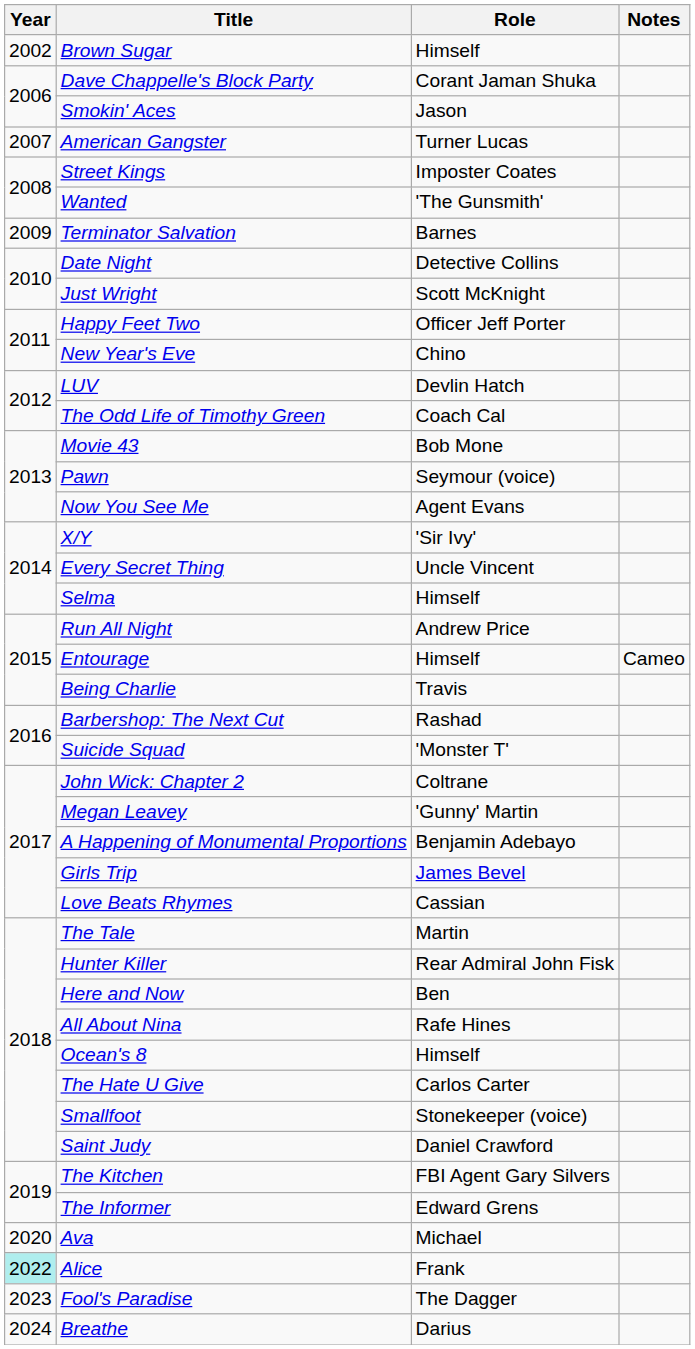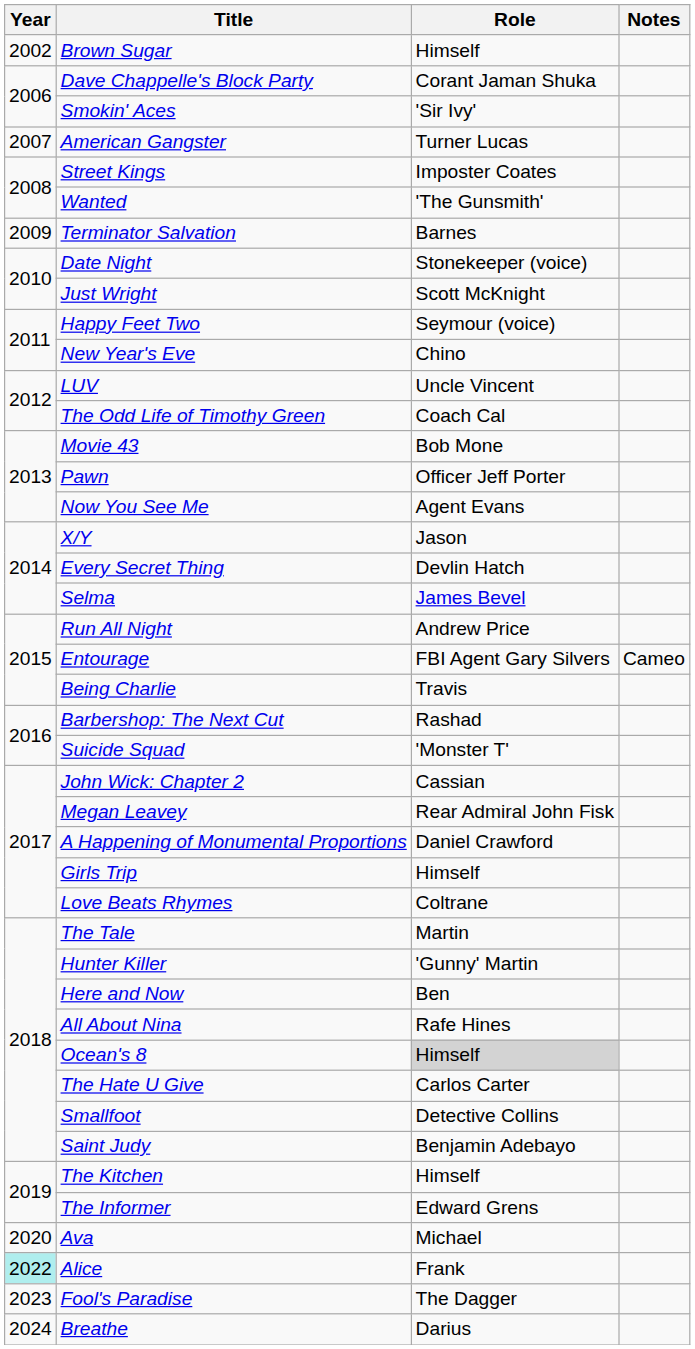 <table class="wikitable sortable">
 <tr>
 <th>Year</th>
 <th>Title</th>
 <th>Role</th>
 <th>Notes</th>
 </tr>
 <tr>
 <td>2002</td>
 <td><em><a href='#'>Brown Sugar</a></em></td>
 <td>Himself</td>
 <td></td>
 </tr>
 <tr>
 <td rowspan=2>2006</td>
 <td><em><a href='#'>Dave Chappelle's Block Party</a></em></td>
 <td>Corant Jaman Shuka</td>
 <td></td>
 </tr>
 <tr>
 <td><em><a href='#'>Smokin' Aces</a></em></td>
-<td>Jason</td>
+<td>'Sir Ivy'</td>
 <td></td>
 </tr>
 <tr>
 <td>2007</td>
 <td><em><a href='#'>American Gangster</a></em></td>
 <td>Turner Lucas</td>
 <td></td>
 </tr>
 <tr>
 <td rowspan=2>2008</td>
 <td><em><a href='#'>Street Kings</a></em></td>
 <td>Imposter Coates</td>
 <td></td>
 </tr>
 <tr>
 <td><em><a href='#'>Wanted</a></em></td>
 <td>'The Gunsmith'</td>
 <td></td>
 </tr>
 <tr>
 <td>2009</td>
 <td><em><a href='#'>Terminator Salvation</a></em></td>
 <td>Barnes</td>
 <td></td>
 </tr>
 <tr>
 <td rowspan=2>2010</td>
 <td><em><a href='#'>Date Night</a></em></td>
-<td>Detective Collins</td>
+<td>Stonekeeper (voice)</td>
 <td></td>
 </tr>
 <tr>
 <td><em><a href='#'>Just Wright</a></em></td>
 <td>Scott McKnight</td>
 <td></td>
 </tr>
 <tr>
 <td rowspan=2>2011</td>
 <td><em><a href='#'>Happy Feet Two</a></em></td>
-<td>Officer Jeff Porter</td>
+<td>Seymour (voice)</td>
 <td></td>
 </tr>
 <tr>
 <td><em><a href='#'>New Year's Eve</a></em></td>
 <td>Chino</td>
 <td></td>
 </tr>
 <tr>
 <td rowspan=2>2012</td>
 <td><em><a href='#'>LUV</a></em></td>
-<td>Devlin Hatch</td>
+<td>Uncle Vincent</td>
 <td></td>
 </tr>
 <tr>
 <td><em><a href='#'>The Odd Life of Timothy Green</a></em></td>
 <td>Coach Cal</td>
 <td></td>
 </tr>
 <tr>
 <td rowspan=3>2013</td>
 <td><em><a href='#'>Movie 43</a></em></td>
 <td>Bob Mone</td>
 <td></td>
 </tr>
 <tr>
 <td><em><a href='#'>Pawn</a></em></td>
-<td>Seymour (voice)</td>
+<td>Officer Jeff Porter</td>
 <td></td>
 </tr>
 <tr>
 <td><em><a href='#'>Now You See Me</a></em></td>
 <td>Agent Evans</td>
 <td></td>
 </tr>
 <tr>
 <td rowspan=3>2014</td>
 <td><em><a href='#'>X/Y</a></em></td>
-<td>'Sir Ivy'</td>
+<td>Jason</td>
 <td></td>
 </tr>
 <tr>
 <td><em><a href='#'>Every Secret Thing</a></em></td>
-<td>Uncle Vincent</td>
+<td>Devlin Hatch</td>
 <td></td>
 </tr>
 <tr>
 <td><em><a href='#'>Selma</a></em></td>
-<td>Himself</td>
+<td><a href='#'>James Bevel</a></td>
 <td></td>
 </tr>
 <tr>
 <td rowspan="3">2015</td>
 <td><em><a href='#'>Run All Night</a></em></td>
 <td>Andrew Price</td>
 <td></td>
 </tr>
 <tr>
 <td><em><a href='#'>Entourage</a></em></td>
-<td>Himself</td>
+<td>FBI Agent Gary Silvers</td>
 <td>Cameo</td>
 </tr>
 <tr>
 <td><em><a href='#'>Being Charlie</a></em></td>
 <td>Travis</td>
 <td></td>
 </tr>
 <tr>
 <td rowspan=2>2016</td>
 <td><em><a href='#'>Barbershop: The Next Cut</a></em></td>
 <td>Rashad</td>
 <td></td>
 </tr>
 <tr>
 <td><em><a href='#'>Suicide Squad</a></em></td>
 <td>'Monster T'</td>
 <td></td>
 </tr>
 <tr>
 <td rowspan=5>2017</td>
 <td><em><a href='#'>John Wick: Chapter 2</a></em></td>
-<td>Coltrane</td>
+<td>Cassian</td>
 <td></td>
 </tr>
 <tr>
 <td><em><a href='#'>Megan Leavey</a></em></td>
-<td>'Gunny' Martin</td>
+<td>Rear Admiral John Fisk</td>
 <td></td>
 </tr>
 <tr>
 <td><em><a href='#'>A Happening of Monumental Proportions</a></em></td>
-<td>Benjamin Adebayo</td>
+<td>Daniel Crawford</td>
 <td></td>
 </tr>
 <tr>
 <td><em><a href='#'>Girls Trip</a></em></td>
-<td><a href='#'>James Bevel</a></td>
+<td>Himself</td>
 <td></td>
 </tr>
 <tr>
 <td><em><a href='#'>Love Beats Rhymes</a></em></td>
-<td>Cassian</td>
+<td>Coltrane</td>
 <td></td>
 </tr>
 <tr>
 <td rowspan=8>2018</td>
 <td><em><a href='#'>The Tale</a></em></td>
 <td>Martin</td>
 <td></td>
 </tr>
 <tr>
 <td><em><a href='#'>Hunter Killer</a></em></td>
-<td>Rear Admiral John Fisk</td>
+<td>'Gunny' Martin</td>
 <td></td>
 </tr>
 <tr>
 <td><em><a href='#'>Here and Now</a></em></td>
 <td>Ben</td>
 <td></td>
 </tr>
 <tr>
 <td><em><a href='#'>All About Nina</a></em></td>
 <td>Rafe Hines</td>
 <td></td>
 </tr>
 <tr>
 <td><em><a href='#'>Ocean's 8</a></em></td>
-<td>Himself</td>
+<td style="background: lightgrey;">Himself</td>
 <td></td>
 </tr>
 <tr>
 <td><em><a href='#'>The Hate U Give</a></em></td>
 <td>Carlos Carter</td>
 <td></td>
 </tr>
 <tr>
 <td><em><a href='#'>Smallfoot</a></em></td>
-<td>Stonekeeper (voice)</td>
+<td>Detective Collins</td>
 <td></td>
 </tr>
 <tr>
 <td><em><a href='#'>Saint Judy</a></em></td>
-<td>Daniel Crawford</td>
+<td>Benjamin Adebayo</td>
 <td></td>
 </tr>
 <tr>
 <td rowspan=2>2019</td>
 <td><em><a href='#'>The Kitchen</a></em></td>
-<td>FBI Agent Gary Silvers</td>
+<td>Himself</td>
 <td></td>
 </tr>
 <tr>
 <td><em><a href='#'>The Informer</a></em></td>
 <td>Edward Grens</td>
 <td></td>
 </tr>
 <tr>
 <td>2020</td>
 <td><em><a href='#'>Ava</a></em></td>
 <td>Michael</td>
 <td></td>
 </tr>
 <tr>
 <td style="background: paleturquoise;">2022</td>
 <td><em><a href='#'>Alice</a></em></td>
 <td>Frank</td>
 <td></td>
 </tr>
 <tr>
 <td>2023</td>
 <td><em><a href='#'>Fool's Paradise</a></em></td>
 <td>The Dagger</td>
 <td></td>
 </tr>
 <tr>
 <td>2024</td>
 <td><em><a href='#'>Breathe</a></em></td>
 <td>Darius</td>
 <td></td>
 </tr>
 </table>
